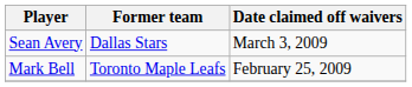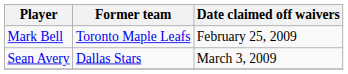 <table class="wikitable">
 <tr>
 <th>Player</th>
 <th>Former team</th>
 <th>Date claimed off waivers</th>
 </tr>
 <tr>
+<td><a href='#'>Mark Bell</a></td>
+<td><a href='#'>Toronto Maple Leafs</a></td>
+<td>February 25, 2009</td>
+</tr>
+<tr>
 <td><a href='#'>Sean Avery</a></td>
 <td><a href='#'>Dallas Stars</a></td>
 <td>March 3, 2009</td>
 </tr>
 <tr>
-<td><a href='#'>Mark Bell</a></td>
-<td><a href='#'>Toronto Maple Leafs</a></td>
-<td>February 25, 2009</td>
-</tr>
-<tr>
 </tr>
 </table>
